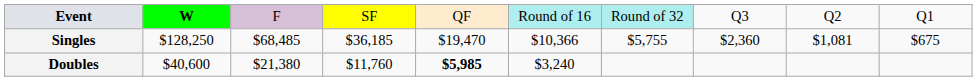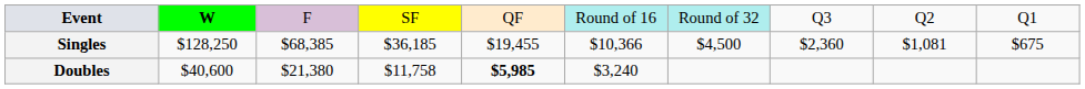 <table class=wikitable style=font-size:90%;text-align:center>
 <tr>
 <td width=130 bgcolor=dfe2e9><strong>Event</strong></td>
 <td width=80 bgcolor=lime><strong>W</strong></td>
 <td width=85 bgcolor=thistle>F</td>
 <td width=85 bgcolor=ffff00>SF</td>
 <td width=85 bgcolor=ffebcd>QF</td>
 <td width=85 bgcolor=afeeee>Round of 16</td>
 <td width=85 bgcolor=afeeee>Round of 32</td>
 <td width=85>Q3</td>
 <td width=85>Q2</td>
 <td width=85>Q1</td>
 </tr>
 <tr>
 <th style=background:#f3f3f3>Singles</th>
 <td>$128,250</td>
-<td>$68,485</td>
+<td>$68,385</td>
 <td>$36,185</td>
-<td>$19,470</td>
+<td>$19,455</td>
 <td>$10,366</td>
-<td>$5,755</td>
+<td>$4,500</td>
 <td>$2,360</td>
 <td>$1,081</td>
 <td>$675</td>
 </tr>
 <tr>
 <th style=background:#f3f3f3>Doubles</th>
 <td>$40,600</td>
 <td>$21,380</td>
-<td>$11,760</td>
+<td>$11,758</td>
 <td><strong>$5,985</strong></td>
 <td>$3,240</td>
 <td></td>
 <td></td>
 <td></td>
 <td></td>
 </tr>
 </table>
